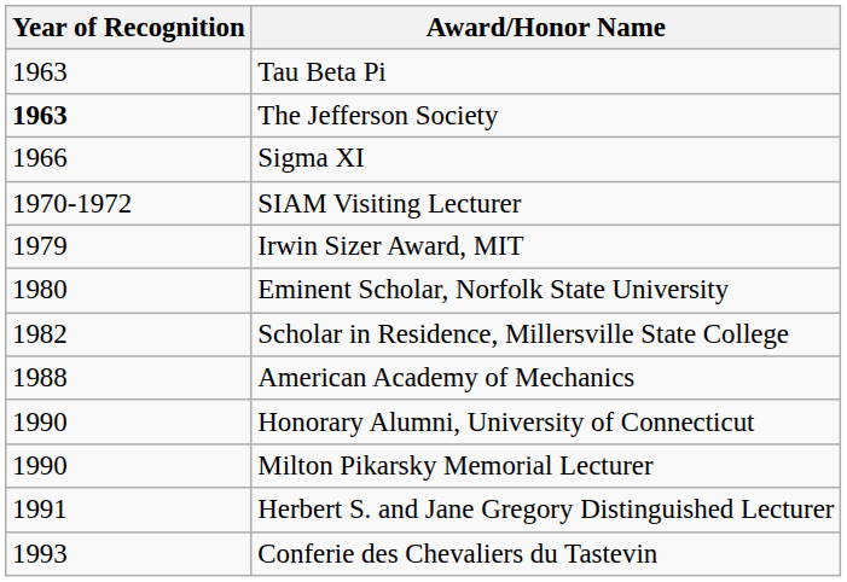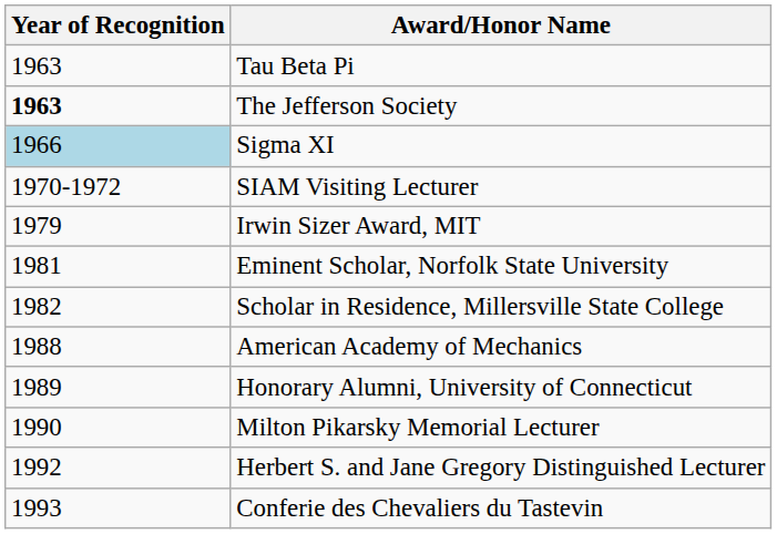 <table class="wikitable">
 <tr>
 <th>Year of Recognition</th>
 <th>Award/Honor Name</th>
 </tr>
 <tr>
 <td>1963</td>
 <td>Tau Beta Pi</td>
 </tr>
 <tr>
 <td><strong>1963</strong></td>
 <td>The Jefferson Society</td>
 </tr>
 <tr>
-<td>1966</td>
+<td style="background: lightblue;">1966</td>
 <td>Sigma XI</td>
 </tr>
 <tr>
 <td>1970-1972</td>
 <td>SIAM Visiting Lecturer</td>
 </tr>
 <tr>
 <td>1979</td>
 <td>Irwin Sizer Award, MIT</td>
 </tr>
 <tr>
-<td>1980</td>
+<td>1981</td>
 <td>Eminent Scholar, Norfolk State University</td>
 </tr>
 <tr>
 <td>1982</td>
 <td>Scholar in Residence, Millersville State College</td>
 </tr>
 <tr>
 <td>1988</td>
 <td>American Academy of Mechanics</td>
 </tr>
 <tr>
-<td>1990</td>
+<td>1989</td>
 <td>Honorary Alumni, University of Connecticut</td>
 </tr>
 <tr>
 <td>1990</td>
 <td>Milton Pikarsky Memorial Lecturer</td>
 </tr>
 <tr>
-<td>1991</td>
+<td>1992</td>
 <td>Herbert S. and Jane Gregory Distinguished Lecturer</td>
 </tr>
 <tr>
 <td>1993</td>
 <td>Conferie des Chevaliers du Tastevin</td>
 </tr>
 </table>
